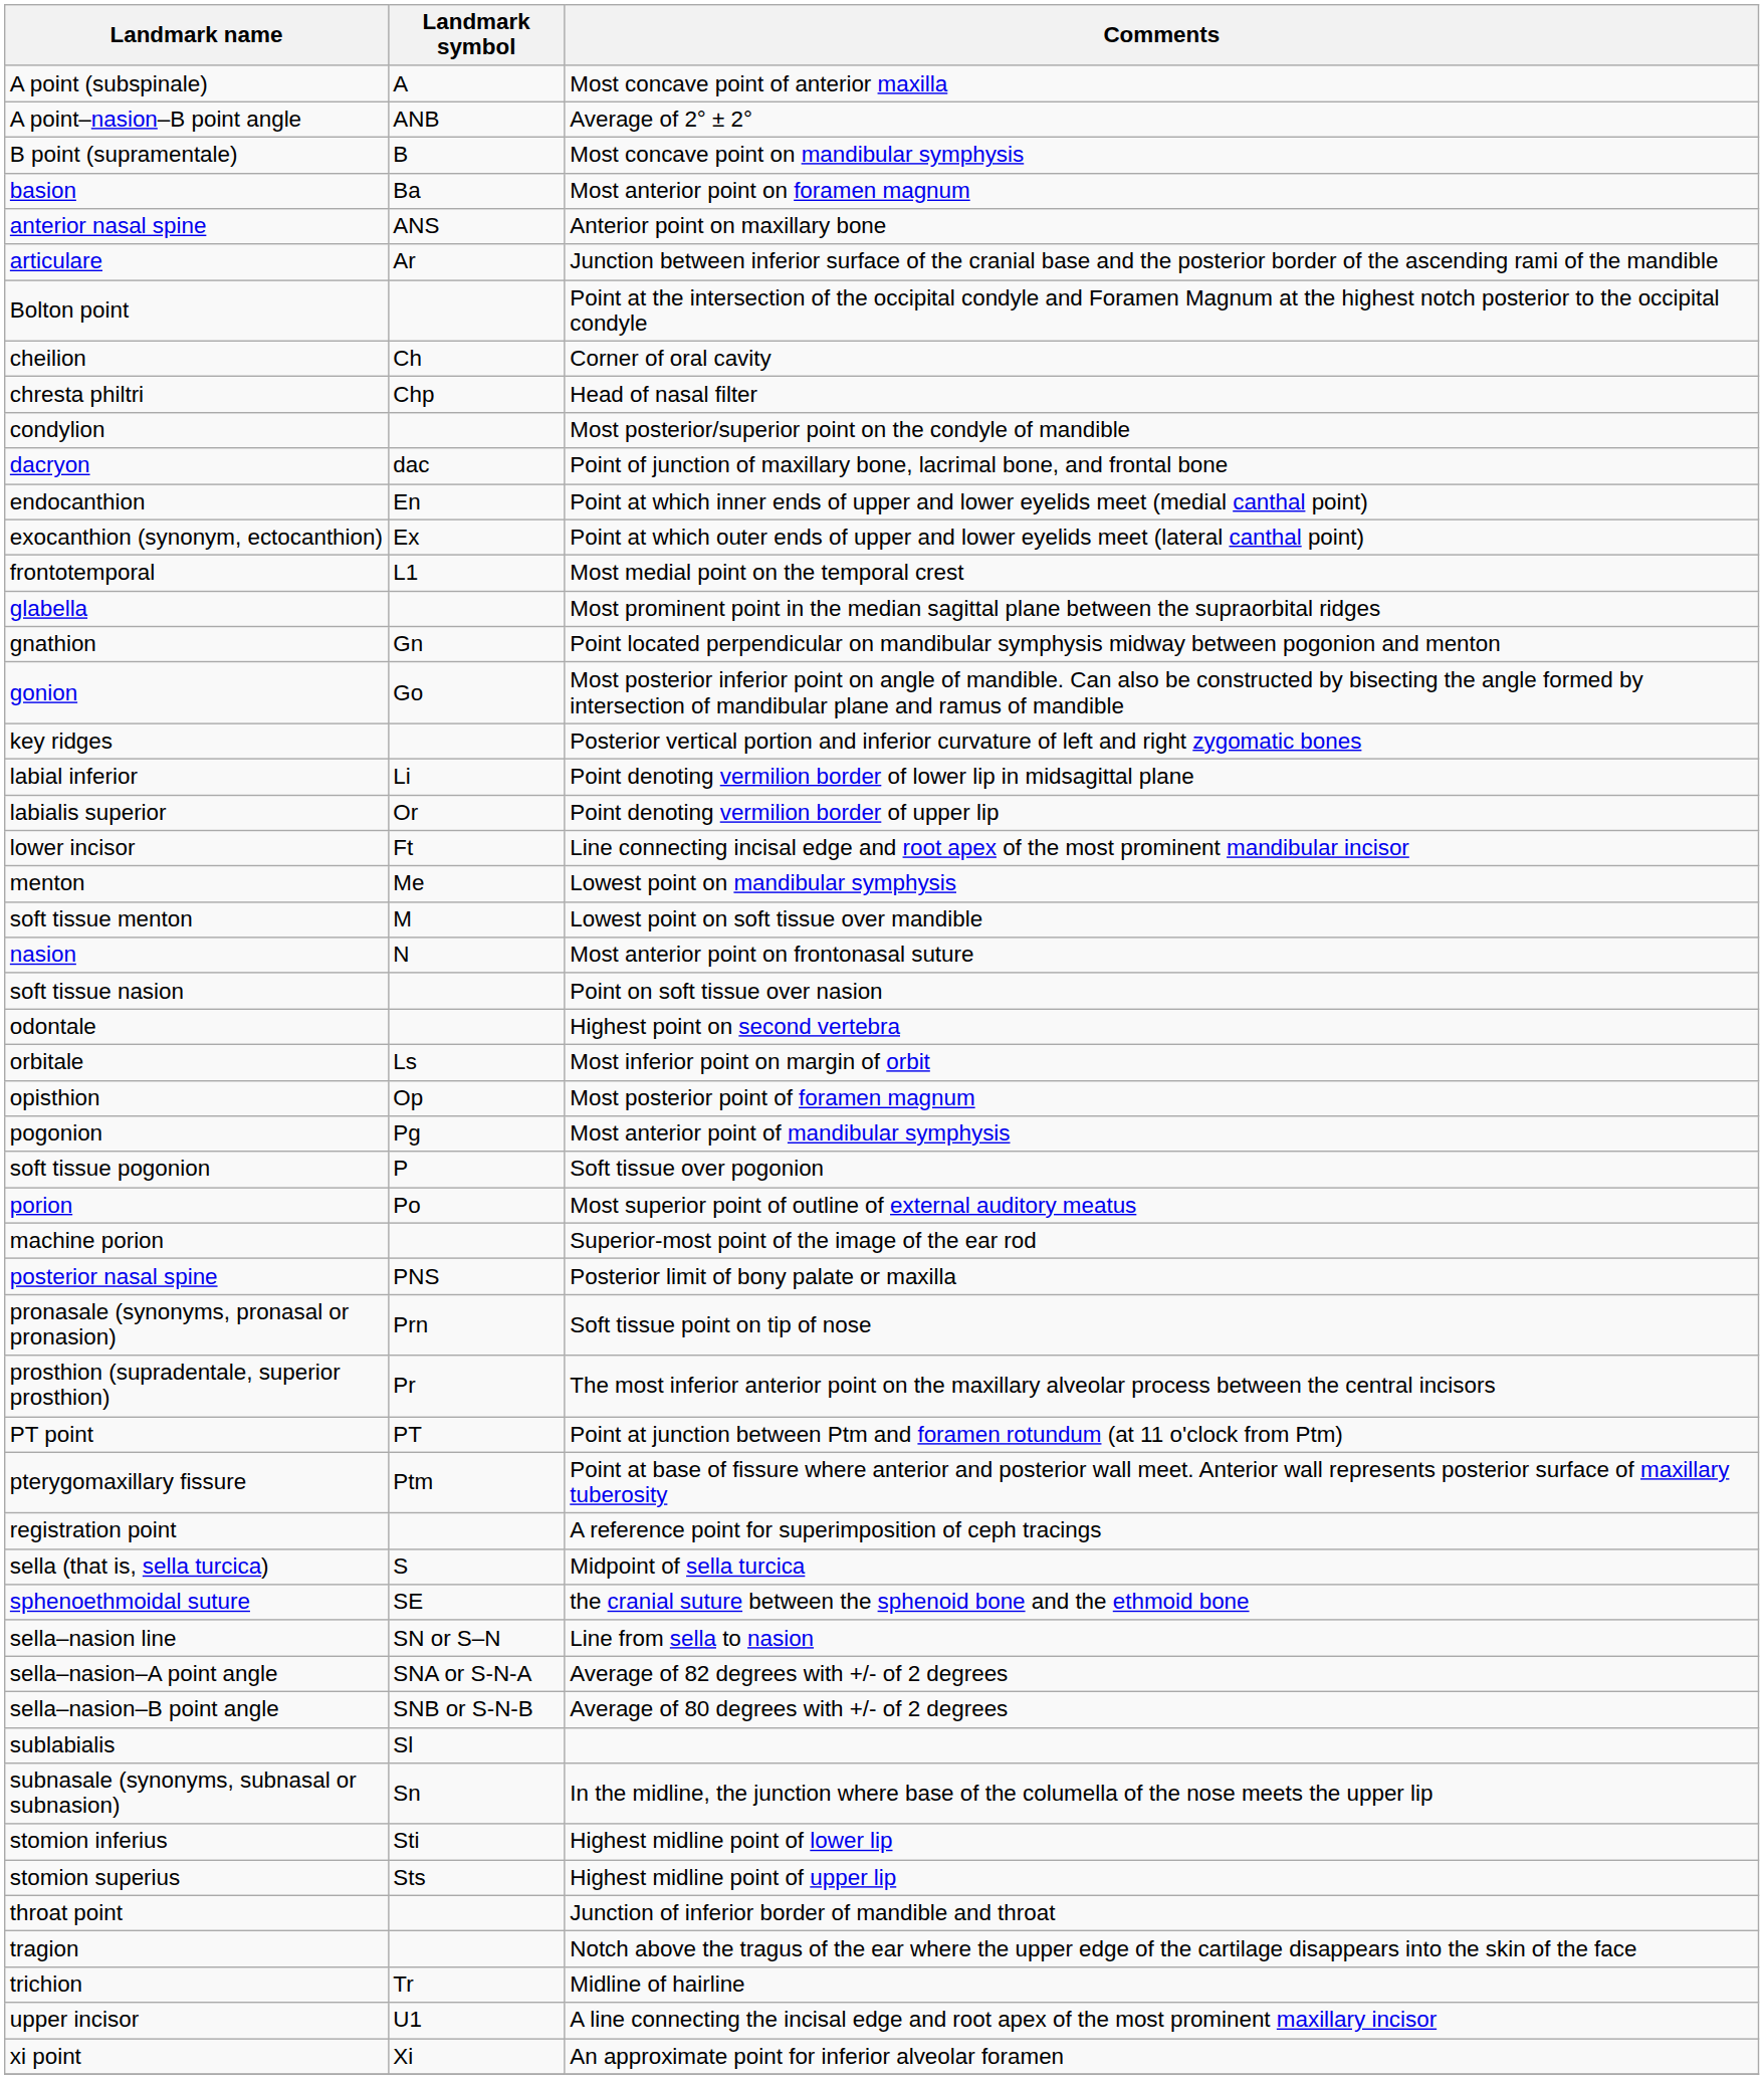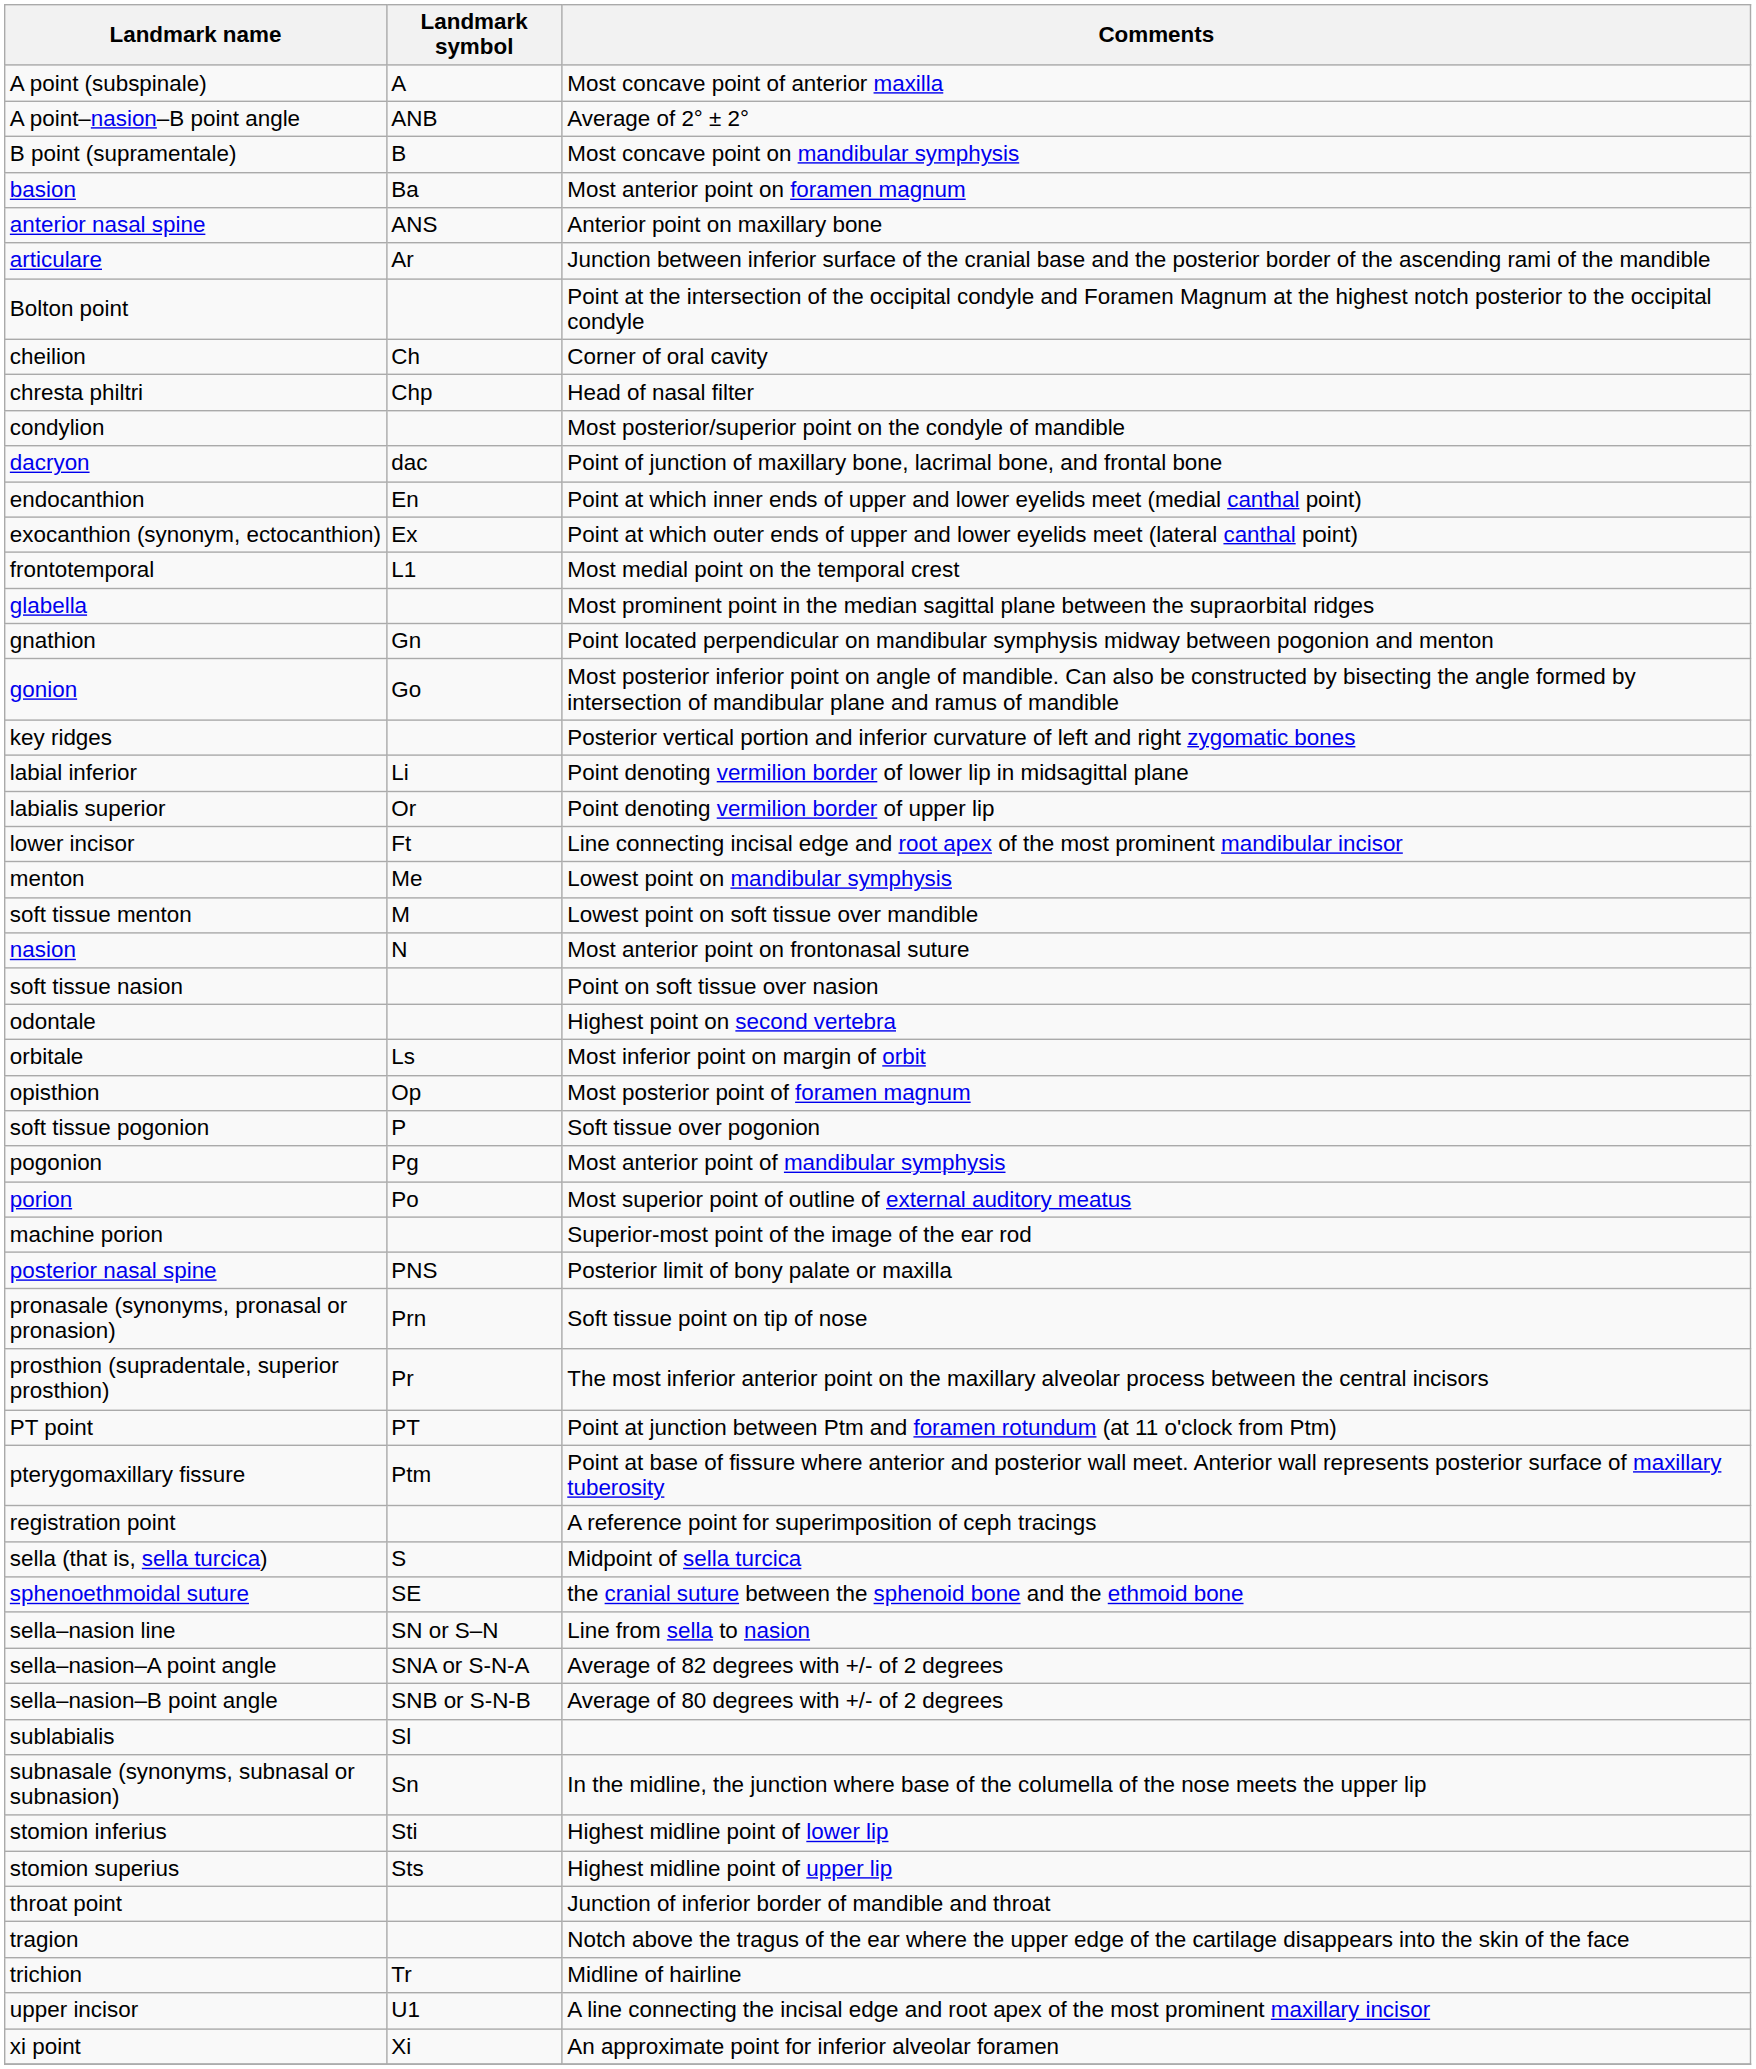 <table class="wikitable sortable" border="1">
 <tr>
 <th>Landmark name</th>
 <th>Landmark symbol</th>
 <th>Comments</th>
 </tr>
 <tr>
 <td> A point (subspinale)</td>
 <td>A</td>
 <td>Most concave point of anterior <a href='#'>maxilla</a></td>
 </tr>
 <tr>
 <td> A point–<a href='#'>nasion</a>–B point angle</td>
 <td>ANB</td>
 <td>Average of 2° ± 2°</td>
 </tr>
 <tr>
 <td> B point (supramentale)</td>
 <td>B</td>
 <td>Most concave point on <a href='#'>mandibular symphysis</a></td>
 </tr>
 <tr>
 <td> <a href='#'>basion</a></td>
 <td>Ba</td>
 <td>Most anterior point on <a href='#'>foramen magnum</a></td>
 </tr>
 <tr>
 <td> <a href='#'>anterior nasal spine</a></td>
 <td>ANS</td>
 <td>Anterior point on maxillary bone</td>
 </tr>
 <tr>
 <td> <a href='#'>articulare</a></td>
 <td>Ar</td>
 <td>Junction between inferior surface of the cranial base and the posterior border of the ascending rami of the mandible</td>
 </tr>
 <tr>
 <td> Bolton point</td>
 <td></td>
 <td>Point at the intersection of the occipital condyle and Foramen Magnum at the highest notch posterior to the occipital condyle</td>
 </tr>
 <tr>
 <td> cheilion</td>
 <td>Ch</td>
 <td>Corner of oral cavity</td>
 </tr>
 <tr>
 <td> chresta philtri</td>
 <td>Chp</td>
 <td>Head of nasal filter</td>
 </tr>
 <tr>
 <td> condylion</td>
 <td></td>
 <td>Most posterior/superior point on the condyle of mandible</td>
 </tr>
 <tr>
 <td> <a href='#'>dacryon</a></td>
 <td>dac</td>
 <td>Point of junction of maxillary bone, lacrimal bone, and frontal bone</td>
 </tr>
 <tr>
 <td> endocanthion</td>
 <td>En</td>
 <td>Point at which inner ends of upper and lower eyelids meet (medial <a href='#'>canthal</a> point)</td>
 </tr>
 <tr>
 <td> exocanthion (synonym, ectocanthion)</td>
 <td>Ex</td>
 <td>Point at which outer ends of upper and lower eyelids meet (lateral <a href='#'>canthal</a> point)</td>
 </tr>
 <tr>
 <td> frontotemporal</td>
 <td>L1</td>
 <td>Most medial point on the temporal crest</td>
 </tr>
 <tr>
 <td> <a href='#'>glabella</a></td>
 <td></td>
 <td>Most prominent point in the median sagittal plane between the supraorbital ridges</td>
 </tr>
 <tr>
 <td> gnathion</td>
 <td>Gn</td>
 <td>Point located perpendicular on mandibular symphysis midway between pogonion and menton</td>
 </tr>
 <tr>
 <td> <a href='#'>gonion</a></td>
 <td>Go</td>
 <td>Most posterior inferior point on angle of mandible. Can also be constructed by bisecting the angle formed by intersection of mandibular plane and ramus of mandible</td>
 </tr>
 <tr>
 <td> key ridges</td>
 <td></td>
 <td>Posterior vertical portion and inferior curvature of left and right <a href='#'>zygomatic bones</a></td>
 </tr>
 <tr>
 <td> labial inferior</td>
 <td>Li</td>
 <td>Point denoting <a href='#'>vermilion border</a> of lower lip in midsagittal plane</td>
 </tr>
 <tr>
 <td> labialis superior</td>
 <td>Or</td>
 <td>Point denoting <a href='#'>vermilion border</a> of upper lip</td>
 </tr>
 <tr>
 <td> lower incisor</td>
 <td>Ft</td>
 <td>Line connecting incisal edge and <a href='#'>root apex</a> of the most prominent <a href='#'>mandibular incisor</a></td>
 </tr>
 <tr>
 <td> menton</td>
 <td>Me</td>
 <td>Lowest point on <a href='#'>mandibular symphysis</a></td>
 </tr>
 <tr>
 <td> soft tissue menton</td>
 <td>M</td>
 <td>Lowest point on soft tissue over mandible</td>
 </tr>
 <tr>
 <td> <a href='#'>nasion</a></td>
 <td>N</td>
 <td>Most anterior point on frontonasal suture</td>
 </tr>
 <tr>
 <td> soft tissue nasion</td>
 <td></td>
 <td>Point on soft tissue over nasion</td>
 </tr>
 <tr>
 <td> odontale</td>
 <td></td>
 <td>Highest point on <a href='#'>second vertebra</a></td>
 </tr>
 <tr>
 <td> orbitale</td>
 <td>Ls</td>
 <td>Most inferior point on margin of <a href='#'>orbit</a></td>
 </tr>
 <tr>
 <td> opisthion</td>
 <td>Op</td>
 <td>Most posterior point of <a href='#'>foramen magnum</a></td>
 </tr>
 <tr>
+<td> soft tissue pogonion</td>
+<td>P</td>
+<td>Soft tissue over pogonion</td>
+</tr>
+<tr>
 <td> pogonion</td>
 <td>Pg</td>
 <td>Most anterior point of <a href='#'>mandibular symphysis</a></td>
-</tr>
-<tr>
-<td> soft tissue pogonion</td>
-<td>P</td>
-<td>Soft tissue over pogonion</td>
 </tr>
 <tr>
 <td> <a href='#'>porion</a></td>
 <td>Po</td>
 <td>Most superior point of outline of <a href='#'>external auditory meatus</a></td>
 </tr>
 <tr>
 <td> machine porion</td>
 <td></td>
 <td>Superior-most point of the image of the ear rod</td>
 </tr>
 <tr>
 <td> <a href='#'>posterior nasal spine</a></td>
 <td>PNS</td>
 <td>Posterior limit of bony palate or maxilla</td>
 </tr>
 <tr>
 <td> pronasale (synonyms, pronasal or pronasion)</td>
 <td>Prn</td>
 <td>Soft tissue point on tip of nose</td>
 </tr>
 <tr>
 <td> prosthion (supradentale, superior prosthion)</td>
 <td>Pr</td>
 <td>The most inferior anterior point on the maxillary alveolar process between the central incisors</td>
 </tr>
 <tr>
 <td> PT point</td>
 <td>PT</td>
 <td>Point at junction between Ptm and <a href='#'>foramen rotundum</a> (at 11 o'clock from Ptm)</td>
 </tr>
 <tr>
 <td> pterygomaxillary fissure</td>
 <td>Ptm</td>
 <td>Point at base of fissure where anterior and posterior wall meet. Anterior wall represents posterior surface of <a href='#'>maxillary tuberosity</a></td>
 </tr>
 <tr>
 <td> registration point</td>
 <td></td>
 <td>A reference point for superimposition of ceph tracings</td>
 </tr>
 <tr>
 <td> sella (that is, <a href='#'>sella turcica</a>)</td>
 <td>S</td>
 <td>Midpoint of <a href='#'>sella turcica</a></td>
 </tr>
 <tr>
 <td> <a href='#'>sphenoethmoidal suture</a></td>
 <td>SE</td>
 <td>the <a href='#'>cranial suture</a> between the <a href='#'>sphenoid bone</a> and the <a href='#'>ethmoid bone</a></td>
 </tr>
 <tr>
 <td> sella–nasion line</td>
 <td>SN or S–N</td>
 <td>Line from <a href='#'>sella</a> to <a href='#'>nasion</a></td>
 </tr>
 <tr>
 <td> sella–nasion–A point angle</td>
 <td>SNA or S-N-A</td>
 <td>Average of 82 degrees with +/- of 2 degrees</td>
 </tr>
 <tr>
 <td> sella–nasion–B point angle</td>
 <td>SNB or S-N-B</td>
 <td>Average of 80 degrees with +/- of 2 degrees</td>
 </tr>
 <tr>
 <td> sublabialis</td>
 <td>Sl</td>
 <td></td>
 </tr>
 <tr>
 <td> subnasale (synonyms, subnasal or subnasion)</td>
 <td>Sn</td>
 <td>In the midline, the junction where base of the columella of the nose meets the upper lip</td>
 </tr>
 <tr>
 <td> stomion inferius</td>
 <td>Sti</td>
 <td>Highest midline point of <a href='#'>lower lip</a></td>
 </tr>
 <tr>
 <td> stomion superius</td>
 <td>Sts</td>
 <td>Highest midline point of <a href='#'>upper lip</a></td>
 </tr>
 <tr>
 <td> throat point</td>
 <td></td>
 <td>Junction of inferior border of mandible and throat</td>
 </tr>
 <tr>
 <td> tragion</td>
 <td></td>
 <td>Notch above the tragus of the ear where the upper edge of the cartilage disappears into the skin of the face</td>
 </tr>
 <tr>
 <td> trichion</td>
 <td>Tr</td>
 <td>Midline of hairline</td>
 </tr>
 <tr>
 <td> upper incisor</td>
 <td>U1</td>
 <td>A line connecting the incisal edge and root apex of the most prominent <a href='#'>maxillary incisor</a></td>
 </tr>
 <tr>
 <td> xi point</td>
 <td>Xi</td>
 <td>An approximate point for inferior alveolar foramen</td>
 </tr>
 <tr>
 </tr>
 </table>
